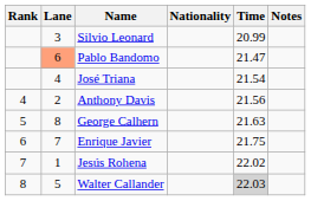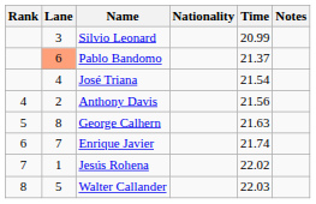 <table class="wikitable sortable" style="text-align:center;font-size:95%">
 <tr>
 <th>Rank</th>
 <th>Lane</th>
 <th>Name</th>
 <th>Nationality</th>
 <th>Time</th>
 <th>Notes</th>
 </tr>
 <tr>
 <td></td>
 <td>3</td>
 <td align=left><a href='#'>Silvio Leonard</a></td>
 <td align=left></td>
 <td>20.99</td>
 <td></td>
 </tr>
 <tr>
 <td></td>
 <td style="background: lightsalmon;">6</td>
 <td align=left><a href='#'>Pablo Bandomo</a></td>
 <td align=left></td>
-<td>21.47</td>
+<td>21.37</td>
 <td></td>
 </tr>
 <tr>
 <td></td>
 <td>4</td>
 <td align=left><a href='#'>José Triana</a></td>
 <td align=left></td>
 <td>21.54</td>
 <td></td>
 </tr>
 <tr>
 <td>4</td>
 <td>2</td>
 <td align=left><a href='#'>Anthony Davis</a></td>
 <td align=left></td>
 <td>21.56</td>
 <td></td>
 </tr>
 <tr>
 <td>5</td>
 <td>8</td>
 <td align=left><a href='#'>George Calhern</a></td>
 <td align=left></td>
 <td>21.63</td>
 <td></td>
 </tr>
 <tr>
 <td>6</td>
 <td>7</td>
 <td align=left><a href='#'>Enrique Javier</a></td>
 <td align=left></td>
-<td>21.75</td>
+<td>21.74</td>
 <td></td>
 </tr>
 <tr>
 <td>7</td>
 <td>1</td>
 <td align=left><a href='#'>Jesús Rohena</a></td>
 <td align=left></td>
 <td>22.02</td>
 <td></td>
 </tr>
 <tr>
 <td>8</td>
 <td>5</td>
 <td align=left><a href='#'>Walter Callander</a></td>
 <td align=left></td>
-<td style="background: lightgrey;">22.03</td>
+<td>22.03</td>
 <td></td>
 </tr>
 </table>
